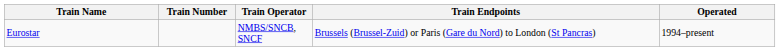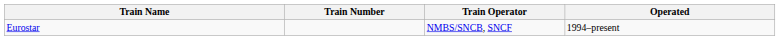 <table class="wikitable" width=100%>
 <tr>
 <th width=20%>Train Name</th>
 <th width=10%>Train Number</th>
 <th width=10%>Train Operator</th>
-<th width=45%>Train Endpoints</th>
 <th width=15%>Operated</th>
 </tr>
 <tr>
 <td><a href='#'>Eurostar</a></td>
 <td></td>
 <td><a href='#'>NMBS/SNCB</a>, <a href='#'>SNCF</a></td>
-<td><a href='#'>Brussels</a> (<a href='#'>Brussel-Zuid</a>) or Paris (<a href='#'>Gare du Nord</a>) to London (<a href='#'>St Pancras</a>)</td>
 <td>1994–present</td>
 </tr>
 </table>
